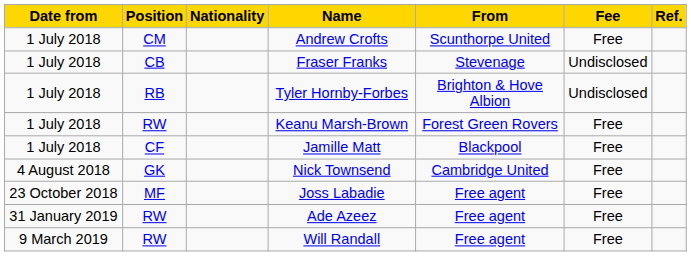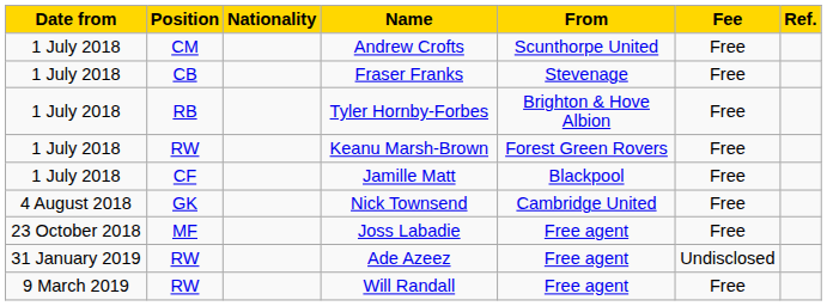 <table class="wikitable"  style="text-align:center; font-size:90%; ">
 <tr>
 <th style="background:gold; color:black; width:110px;">Date from</th>
 <th style="background:gold; color:black; width:50px;">Position</th>
 <th style="background:gold; color:black; width:50px;">Nationality</th>
 <th style="background:gold; color:black; width:140px;">Name</th>
 <th style="background:gold; color:black; width:140px;">From</th>
 <th style="background:gold; color:black; width:80px;">Fee</th>
 <th style="background:gold; color:black; width:25px;">Ref.</th>
 </tr>
 <tr>
 <td>1 July 2018</td>
 <td><a href='#'>CM</a></td>
 <td></td>
 <td><a href='#'>Andrew Crofts</a></td>
 <td><a href='#'>Scunthorpe United</a></td>
 <td>Free</td>
 <td></td>
 </tr>
 <tr>
 <td>1 July 2018</td>
 <td><a href='#'>CB</a></td>
 <td></td>
 <td><a href='#'>Fraser Franks</a></td>
 <td><a href='#'>Stevenage</a></td>
-<td>Undisclosed</td>
+<td>Free</td>
 <td></td>
 </tr>
 <tr>
 <td>1 July 2018</td>
 <td><a href='#'>RB</a></td>
 <td></td>
 <td><a href='#'>Tyler Hornby-Forbes</a></td>
 <td><a href='#'>Brighton & Hove Albion</a></td>
-<td>Undisclosed</td>
+<td>Free</td>
 <td></td>
 </tr>
 <tr>
 <td>1 July 2018</td>
 <td><a href='#'>RW</a></td>
 <td></td>
 <td><a href='#'>Keanu Marsh-Brown</a></td>
 <td><a href='#'>Forest Green Rovers</a></td>
 <td>Free</td>
 <td></td>
 </tr>
 <tr>
 <td>1 July 2018</td>
 <td><a href='#'>CF</a></td>
 <td></td>
 <td><a href='#'>Jamille Matt</a></td>
 <td><a href='#'>Blackpool</a></td>
 <td>Free</td>
 <td></td>
 </tr>
 <tr>
 <td>4 August 2018</td>
 <td><a href='#'>GK</a></td>
 <td></td>
 <td><a href='#'>Nick Townsend</a></td>
 <td><a href='#'>Cambridge United</a></td>
 <td>Free</td>
 <td></td>
 </tr>
 <tr>
 <td>23 October 2018</td>
 <td><a href='#'>MF</a></td>
 <td></td>
 <td><a href='#'>Joss Labadie</a></td>
 <td><a href='#'>Free agent</a></td>
 <td>Free</td>
 <td></td>
 </tr>
 <tr>
 <td>31 January 2019</td>
 <td><a href='#'>RW</a></td>
 <td></td>
 <td><a href='#'>Ade Azeez</a></td>
 <td><a href='#'>Free agent</a></td>
-<td>Free</td>
+<td>Undisclosed</td>
 <td></td>
 </tr>
 <tr>
 <td>9 March 2019</td>
 <td><a href='#'>RW</a></td>
 <td></td>
 <td><a href='#'>Will Randall</a></td>
 <td><a href='#'>Free agent</a></td>
 <td>Free</td>
 <td></td>
 </tr>
 </table>
